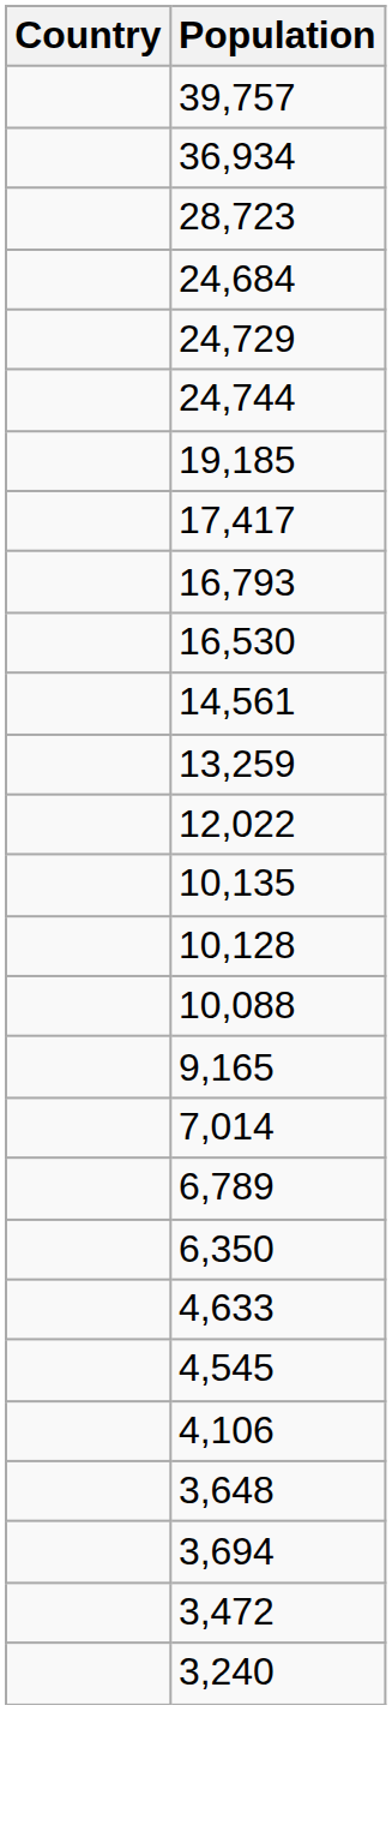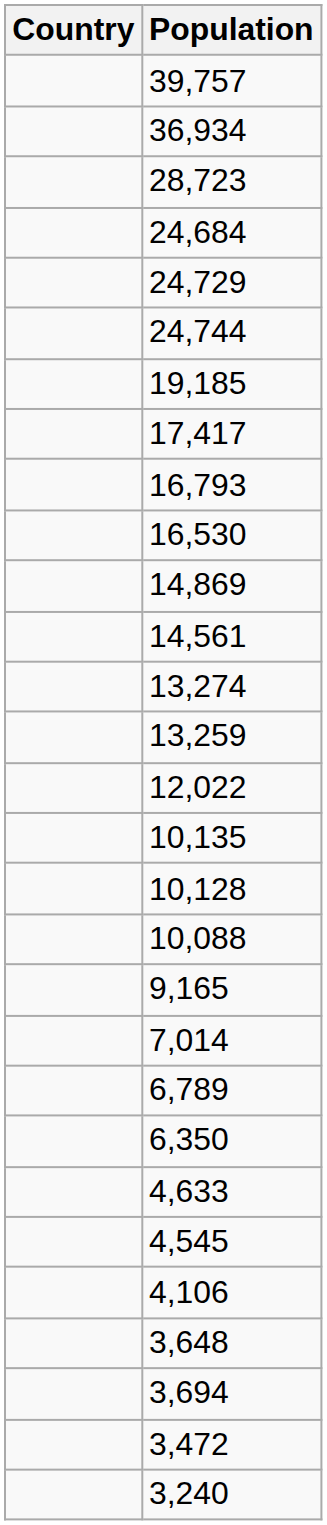 <table class="wikitable floatright">
 <tr>
 <th>Country</th>
 <th>Population</th>
 </tr>
 <tr>
 <td></td>
 <td>39,757</td>
 </tr>
 <tr>
 <td></td>
 <td>36,934</td>
 </tr>
 <tr>
 <td></td>
 <td>28,723</td>
 </tr>
 <tr>
 <td></td>
 <td>24,684</td>
 </tr>
 <tr>
 <td></td>
 <td>24,729</td>
 </tr>
 <tr>
 <td></td>
 <td>24,744</td>
 </tr>
 <tr>
 <td></td>
 <td>19,185</td>
 </tr>
 <tr>
 <td></td>
 <td>17,417</td>
 </tr>
 <tr>
 <td></td>
 <td>16,793</td>
 </tr>
 <tr>
 <td></td>
 <td>16,530</td>
 </tr>
 <tr>
 <td></td>
+<td>14,869</td>
+</tr>
+<tr>
+<td></td>
 <td>14,561</td>
+</tr>
+<tr>
+<td></td>
+<td>13,274</td>
 </tr>
 <tr>
 <td></td>
 <td>13,259</td>
 </tr>
 <tr>
 <td></td>
 <td>12,022</td>
 </tr>
 <tr>
 <td></td>
 <td>10,135</td>
 </tr>
 <tr>
 <td></td>
 <td>10,128</td>
 </tr>
 <tr>
 <td></td>
 <td>10,088</td>
 </tr>
 <tr>
 <td></td>
 <td>9,165</td>
 </tr>
 <tr>
 <td></td>
 <td>7,014</td>
 </tr>
 <tr>
 <td></td>
 <td>6,789</td>
 </tr>
 <tr>
 <td></td>
 <td>6,350</td>
 </tr>
 <tr>
 <td></td>
 <td>4,633</td>
 </tr>
 <tr>
 <td></td>
 <td>4,545</td>
 </tr>
 <tr>
 <td></td>
 <td>4,106</td>
 </tr>
 <tr>
 <td></td>
 <td>3,648</td>
 </tr>
 <tr>
 <td></td>
 <td>3,694</td>
 </tr>
 <tr>
 <td></td>
 <td>3,472</td>
 </tr>
 <tr>
 <td></td>
 <td>3,240</td>
 </tr>
 </table>
